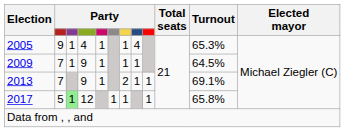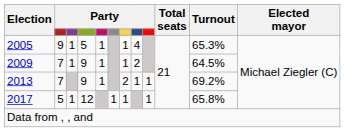 <table class="wikitable">
 <tr>
 <th rowspan="2">Election</th>
 <th colspan="8">Party</th>
 <th rowspan="2">Total<br>seats</th>
 <th rowspan="2">Turnout</th>
 <th rowspan="2">Elected<br>mayor</th>
 </tr>
 <tr>
 <td style="background:#B5211D;"><strong><a href='#'></a></strong></td>
 <td style="background:#843A93;"><strong><a href='#'></a></strong></td>
 <td style="background:#89A920;"><strong><a href='#'></a></strong></td>
 <td style="background:#C9096C;"><strong><a href='#'></a></strong></td>
 <td style="background:#8B8989;"><strong></strong></td>
 <td style="background:#F4D44D;"><strong><a href='#'></a></strong></td>
 <td style="background:#254C85;"><strong><a href='#'></a></strong></td>
 <td style="background:#FF0000;"><strong><a href='#'></a></strong></td>
 </tr>
 <tr>
 <td><a href='#'>2005</a></td>
 <td>9</td>
 <td>1</td>
-<td>4</td>
+<td>5</td>
 <td>1</td>
 <td style="background:#CDC9C9;" rowspan="3"></td>
 <td>1</td>
 <td>4</td>
 <td style="background:#CDC9C9;" rowspan="2"></td>
 <td rowspan="4">21</td>
 <td>65.3%</td>
 <td rowspan="4">Michael Ziegler (C)</td>
 </tr>
 <tr>
 <td><a href='#'>2009</a></td>
 <td>7</td>
 <td>1</td>
 <td>9</td>
 <td>1</td>
 <td>1</td>
-<td>1</td>
+<td>2</td>
 <td>64.5%</td>
 </tr>
 <tr>
 <td><a href='#'>2013</a></td>
 <td>7</td>
 <td style="background:#CDC9C9;"></td>
 <td>9</td>
 <td>1</td>
 <td>2</td>
 <td>1</td>
 <td>1</td>
-<td>69.1%</td>
+<td>69.2%</td>
 </tr>
 <tr>
 <td><a href='#'>2017</a></td>
 <td>5</td>
-<td style="background: lightgreen;">1</td>
+<td>1</td>
 <td>12</td>
 <td style="background:#CDC9C9;"></td>
 <td>1</td>
 <td>1</td>
 <td style="background:#CDC9C9;"></td>
 <td>1</td>
 <td>65.8%</td>
 </tr>
 <tr>
 <td colspan="14">Data from , ,  and </td>
 </tr>
 </table>
